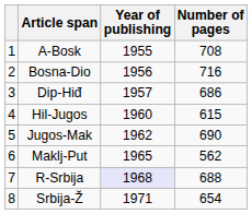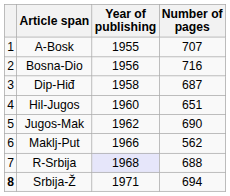 <table class="wikitable">
 <tr>
 <th></th>
 <th>Article span</th>
 <th>Year of<br>publishing</th>
 <th>Number of<br>pages</th>
 </tr>
 <tr>
 <td>1</td>
 <td align="center">A-Bosk</td>
 <td align="center">1955</td>
-<td align="center">708</td>
+<td align="center">707</td>
 </tr>
 <tr>
 <td>2</td>
 <td align="center">Bosna-Dio</td>
 <td align="center">1956</td>
 <td align="center">716</td>
 </tr>
 <tr>
 <td>3</td>
 <td align="center">Dip-Hiđ</td>
-<td align="center">1957</td>
-<td align="center">686</td>
+<td align="center">1958</td>
+<td align="center">687</td>
 </tr>
 <tr>
 <td>4</td>
 <td align="center">Hil-Jugos</td>
 <td align="center">1960</td>
-<td align="center">615</td>
+<td align="center">651</td>
 </tr>
 <tr>
 <td>5</td>
 <td align="center">Jugos-Mak</td>
 <td align="center">1962</td>
 <td align="center">690</td>
 </tr>
 <tr>
 <td>6</td>
 <td align="center">Maklj-Put</td>
-<td align="center">1965</td>
+<td align="center">1966</td>
 <td align="center">562</td>
 </tr>
 <tr>
 <td>7</td>
 <td align="center">R-Srbija</td>
 <td align="center" style="background: lavender;">1968</td>
 <td align="center">688</td>
 </tr>
 <tr>
-<td>8</td>
+<td><strong>8</strong></td>
 <td align="center">Srbija-Ž</td>
 <td align="center">1971</td>
-<td align="center">654</td>
+<td align="center">694</td>
 </tr>
 </table>
